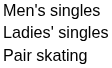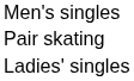 <table>
 <tr>
 <td>Men's singles<br></td>
+<td></td>
+<td></td>
+<td></td>
+</tr>
+<tr valign="top">
+<td>Pair skating<br></td>
 <td></td>
 <td></td>
 <td></td>
 </tr>
 <tr>
 <td>Ladies' singles<br></td>
 <td></td>
 <td></td>
 <td></td>
 </tr>
-<tr valign="top">
-<td>Pair skating<br></td>
-<td></td>
-<td></td>
-<td></td>
-</tr>
 </table>
